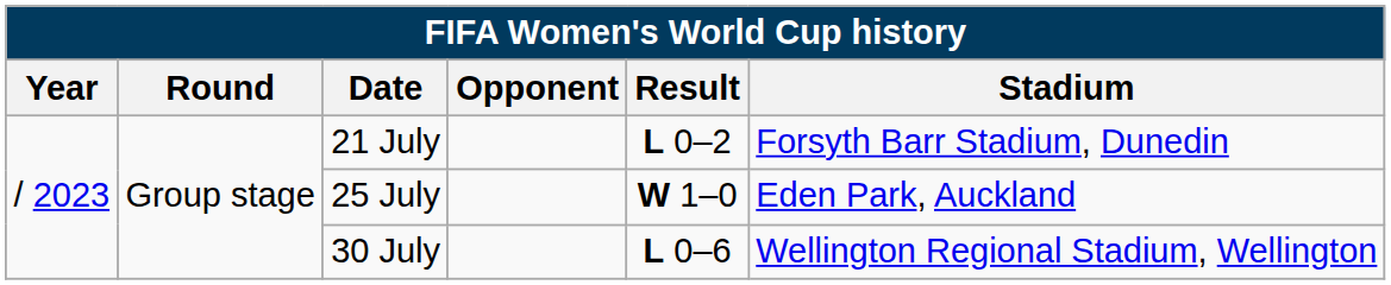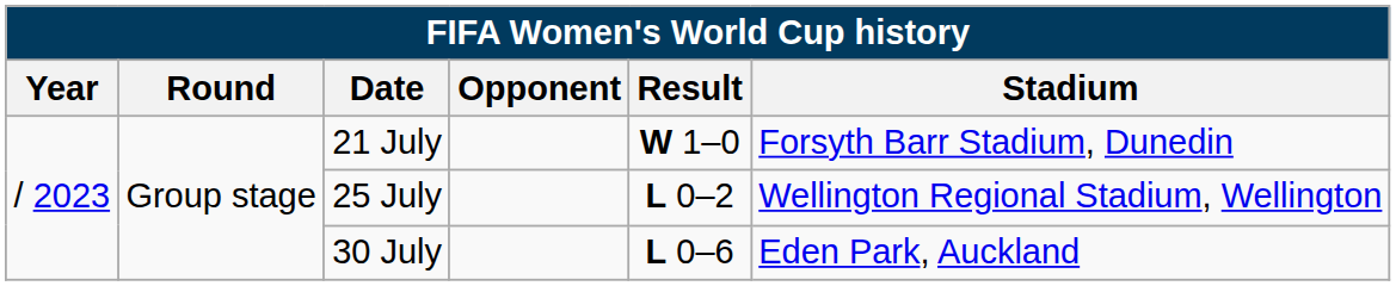 <table class="wikitable collapsible" style="text-align: center;font-size:100%;">
 <tr>
 <th colspan=6 style="background: #013A5E; color: #FFFFFF;">FIFA Women's World Cup history</th>
 </tr>
 <tr>
 <th>Year</th>
 <th>Round</th>
 <th>Date</th>
 <th>Opponent</th>
 <th>Result</th>
 <th>Stadium</th>
 </tr>
 <tr>
 <td rowspan=3>/ <a href='#'>2023</a></td>
 <td rowspan=3>Group stage</td>
 <td align="left">21 July</td>
 <td align="left"></td>
-<td><strong>L</strong> 0–2</td>
+<td><strong>W</strong> 1–0</td>
 <td align="left"><a href='#'>Forsyth Barr Stadium</a>, <a href='#'>Dunedin</a></td>
 </tr>
 <tr>
 <td align="left">25 July</td>
 <td align="left"></td>
-<td><strong>W</strong> 1–0</td>
-<td align="left"><a href='#'>Eden Park</a>, <a href='#'>Auckland</a></td>
+<td><strong>L</strong> 0–2</td>
+<td align="left"><a href='#'>Wellington Regional Stadium</a>, <a href='#'>Wellington</a></td>
 </tr>
 <tr>
 <td align="left">30 July</td>
 <td align="left"></td>
 <td><strong>L</strong> 0–6</td>
-<td align="left"><a href='#'>Wellington Regional Stadium</a>, <a href='#'>Wellington</a></td>
+<td align="left"><a href='#'>Eden Park</a>, <a href='#'>Auckland</a></td>
 </tr>
 </table>
